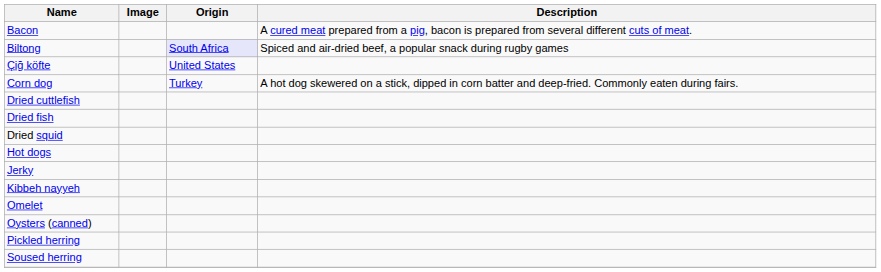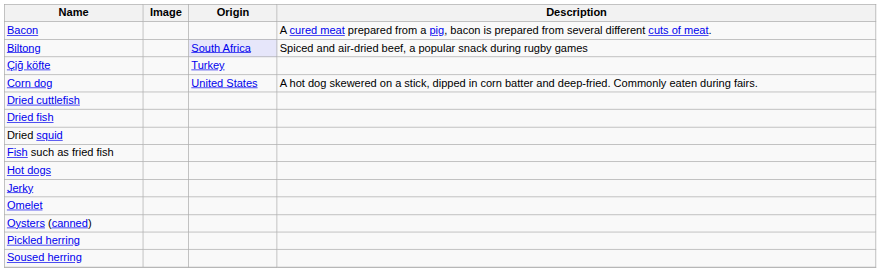 <table class="wikitable sortable" width="100%">
 <tr>
 <th>Name</th>
 <th class="unsortable">Image</th>
 <th>Origin</th>
 <th>Description</th>
 </tr>
 <tr>
 <td><a href='#'>Bacon</a></td>
 <td></td>
 <td></td>
 <td>A <a href='#'>cured meat</a> prepared from a <a href='#'>pig</a>, bacon is prepared from several different <a href='#'>cuts of meat</a>.</td>
 </tr>
 <tr>
 <td><a href='#'>Biltong</a></td>
 <td></td>
 <td style="background: lavender;"><a href='#'>South Africa</a></td>
 <td>Spiced and air-dried beef, a popular snack during rugby games</td>
 </tr>
 <tr>
 <td><a href='#'>Çiğ köfte</a></td>
 <td></td>
-<td><a href='#'>United States</a></td>
+<td><a href='#'>Turkey</a></td>
 <td></td>
 </tr>
 <tr>
 <td><a href='#'>Corn dog</a></td>
 <td></td>
-<td><a href='#'>Turkey</a></td>
+<td><a href='#'>United States</a></td>
 <td>A hot dog skewered on a stick, dipped in corn batter and deep-fried. Commonly eaten during fairs.</td>
 </tr>
 <tr>
 <td><a href='#'>Dried cuttlefish</a></td>
 <td></td>
 <td></td>
 <td></td>
 </tr>
 <tr>
 <td><a href='#'>Dried fish</a></td>
 <td></td>
 <td></td>
 <td></td>
 </tr>
 <tr>
 <td>Dried <a href='#'>squid</a></td>
 <td></td>
 <td></td>
 <td></td>
 </tr>
 <tr>
+<td><a href='#'>Fish</a> such as fried fish </td>
+<td></td>
+<td></td>
+<td></td>
+</tr>
+<tr>
 <td><a href='#'>Hot dogs</a></td>
 <td></td>
 <td></td>
 <td></td>
 </tr>
 <tr>
 <td><a href='#'>Jerky</a></td>
-<td></td>
-<td></td>
-<td></td>
-</tr>
-<tr>
-<td><a href='#'>Kibbeh nayyeh</a></td>
 <td></td>
 <td></td>
 <td></td>
 </tr>
 <tr>
 <td><a href='#'>Omelet</a></td>
 <td></td>
 <td></td>
 <td></td>
 </tr>
 <tr>
 <td><a href='#'>Oysters</a> (<a href='#'>canned</a>) </td>
 <td></td>
 <td></td>
 <td></td>
 </tr>
 <tr>
 <td><a href='#'>Pickled herring</a></td>
 <td></td>
 <td></td>
 <td></td>
 </tr>
 <tr>
 <td><a href='#'>Soused herring</a></td>
 <td></td>
 <td></td>
 <td></td>
 </tr>
 <tr>
 </tr>
 </table>
